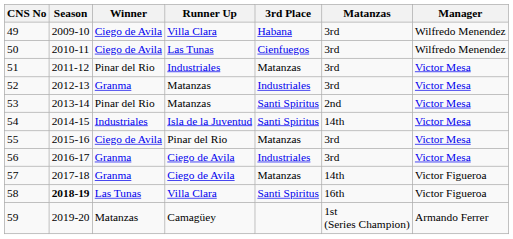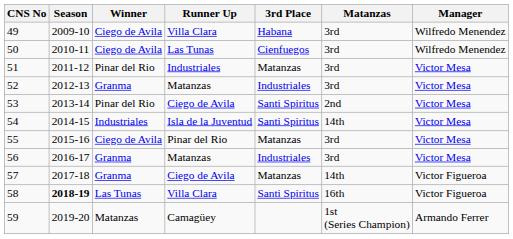 <table class="wikitable">
 <tr>
 <th>CNS No</th>
 <th>Season</th>
 <th>Winner</th>
 <th>Runner Up</th>
 <th>3rd Place</th>
 <th>Matanzas</th>
 <th>Manager</th>
 </tr>
 <tr>
 <td>49</td>
 <td>2009-10</td>
 <td><a href='#'>Ciego de Avila</a></td>
 <td><a href='#'>Villa Clara</a></td>
 <td><a href='#'>Habana</a></td>
 <td>3rd</td>
 <td>Wilfredo Menendez</td>
 </tr>
 <tr>
 <td>50</td>
 <td>2010-11</td>
 <td><a href='#'>Ciego de Avila</a></td>
 <td><a href='#'>Las Tunas</a></td>
 <td><a href='#'>Cienfuegos</a></td>
 <td>3rd</td>
 <td>Wilfredo Menendez</td>
 </tr>
 <tr>
 <td>51</td>
 <td>2011-12</td>
 <td>Pinar del Rio</td>
 <td><a href='#'>Industriales</a></td>
 <td>Matanzas</td>
 <td>3rd</td>
 <td><a href='#'>Victor Mesa</a></td>
 </tr>
 <tr>
 <td>52</td>
 <td>2012-13</td>
 <td><a href='#'>Granma</a></td>
 <td>Matanzas</td>
 <td><a href='#'>Industriales</a></td>
 <td>3rd</td>
 <td><a href='#'>Victor Mesa</a></td>
 </tr>
 <tr>
 <td>53</td>
 <td>2013-14</td>
 <td>Pinar del Rio</td>
-<td>Matanzas</td>
+<td><a href='#'>Ciego de Avila</a></td>
 <td><a href='#'>Santi Spiritus</a></td>
 <td>2nd</td>
 <td><a href='#'>Victor Mesa</a></td>
 </tr>
 <tr>
 <td>54</td>
 <td>2014-15</td>
 <td><a href='#'>Industriales</a></td>
 <td><a href='#'>Isla de la Juventud</a></td>
 <td><a href='#'>Santi Spiritus</a></td>
 <td>14th</td>
 <td><a href='#'>Victor Mesa</a></td>
 </tr>
 <tr>
 <td>55</td>
 <td>2015-16</td>
 <td><a href='#'>Ciego de Avila</a></td>
 <td>Pinar del Rio</td>
 <td>Matanzas</td>
 <td>3rd</td>
 <td><a href='#'>Victor Mesa</a></td>
 </tr>
 <tr>
 <td>56</td>
 <td>2016-17</td>
 <td><a href='#'>Granma</a></td>
-<td><a href='#'>Ciego de Avila</a></td>
+<td>Matanzas</td>
 <td><a href='#'>Industriales</a></td>
 <td>3rd</td>
 <td><a href='#'>Victor Mesa</a></td>
 </tr>
 <tr>
 <td>57</td>
 <td>2017-18</td>
 <td><a href='#'>Granma</a></td>
 <td><a href='#'>Ciego de Avila</a></td>
 <td>Matanzas</td>
 <td>14th</td>
 <td>Victor Figueroa</td>
 </tr>
 <tr>
 <td>58</td>
 <td><strong>2018-19</strong></td>
 <td><a href='#'>Las Tunas</a></td>
 <td><a href='#'>Villa Clara</a></td>
 <td><a href='#'>Santi Spiritus</a></td>
 <td>16th</td>
 <td>Victor Figueroa</td>
 </tr>
 <tr>
 <td>59</td>
 <td>2019-20</td>
 <td>Matanzas</td>
 <td>Camagüey</td>
 <td></td>
 <td>1st<br>(Series Champion)</td>
 <td>Armando Ferrer</td>
 </tr>
 </table>
